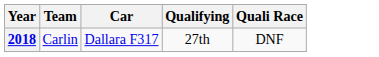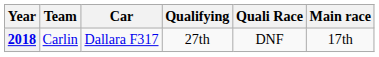 <table class="wikitable" style="text-align:center; font-size:90%">
 <tr>
 <th>Year</th>
 <th>Team</th>
 <th>Car</th>
 <th>Qualifying</th>
 <th>Quali Race</th>
+<th>Main race</th>
 </tr>
 <tr>
 <th><strong><a href='#'>2018</a></strong></th>
 <td align="left"> <a href='#'>Carlin</a></td>
 <td align="left"><a href='#'>Dallara F317</a></td>
 <td>27th</td>
 <td>DNF</td>
+<td>17th</td>
 </tr>
 </table>
